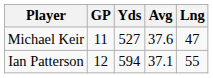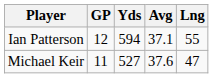 <table class="wikitable" style="text-align:center;">
 <tr>
 <th>Player</th>
 <th>GP</th>
 <th>Yds</th>
 <th>Avg</th>
 <th>Lng</th>
 </tr>
 <tr>
+<td>Ian Patterson</td>
+<td>12</td>
+<td>594</td>
+<td>37.1</td>
+<td>55</td>
+</tr>
+<tr>
 <td>Michael Keir</td>
 <td>11</td>
 <td>527</td>
 <td>37.6</td>
 <td>47</td>
 </tr>
-<tr>
-<td>Ian Patterson</td>
-<td>12</td>
-<td>594</td>
-<td>37.1</td>
-<td>55</td>
-</tr>
 </table>
